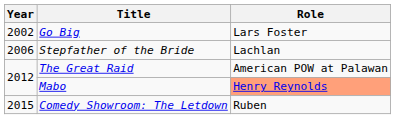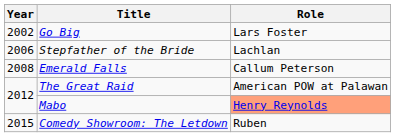 <table class="wikitable">
 <tr>
 <th>Year</th>
 <th>Title</th>
 <th>Role</th>
 </tr>
 <tr>
 <td>2002</td>
 <td><em><a href='#'>Go Big</a></em></td>
 <td>Lars Foster</td>
 </tr>
 <tr>
 <td>2006</td>
 <td><em>Stepfather of the Bride</em></td>
 <td>Lachlan</td>
 </tr>
 <tr>
+<td>2008</td>
+<td><em><a href='#'>Emerald Falls</a></em></td>
+<td>Callum Peterson</td>
+</tr>
+<tr>
 <td rowspan=2>2012</td>
 <td><em><a href='#'>The Great Raid</a></em></td>
 <td>American POW at Palawan</td>
 </tr>
 <tr>
 <td><em><a href='#'>Mabo</a></em></td>
 <td style="background: lightsalmon;"><a href='#'>Henry Reynolds</a></td>
 </tr>
 <tr>
 <td>2015</td>
 <td><em><a href='#'>Comedy Showroom: The Letdown</a></em></td>
 <td>Ruben</td>
 </tr>
 </table>
